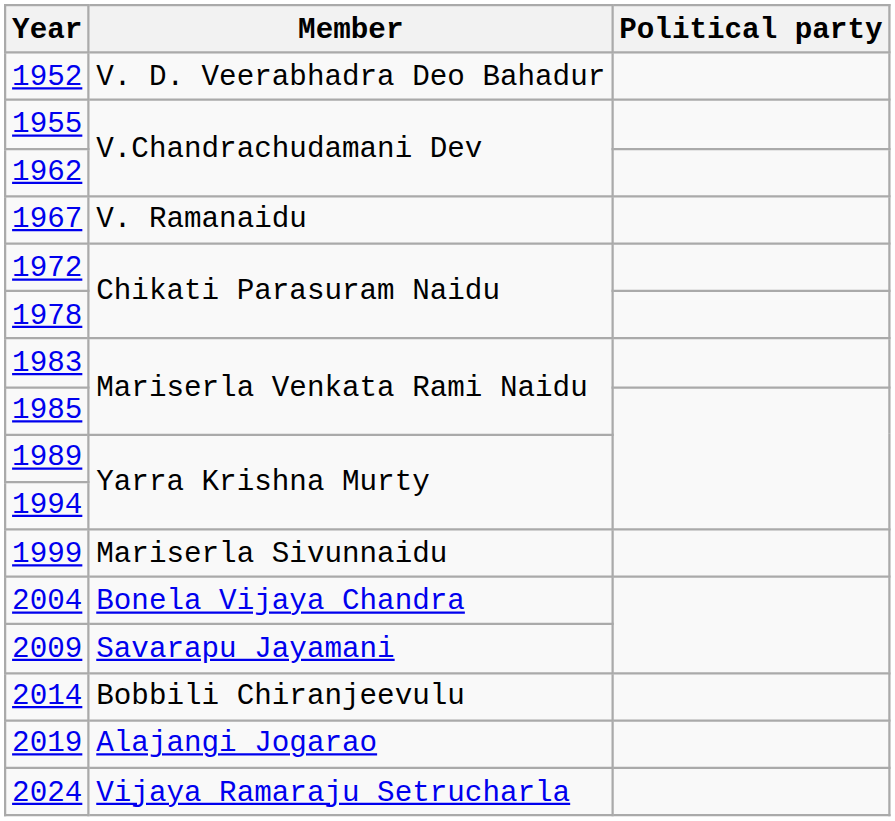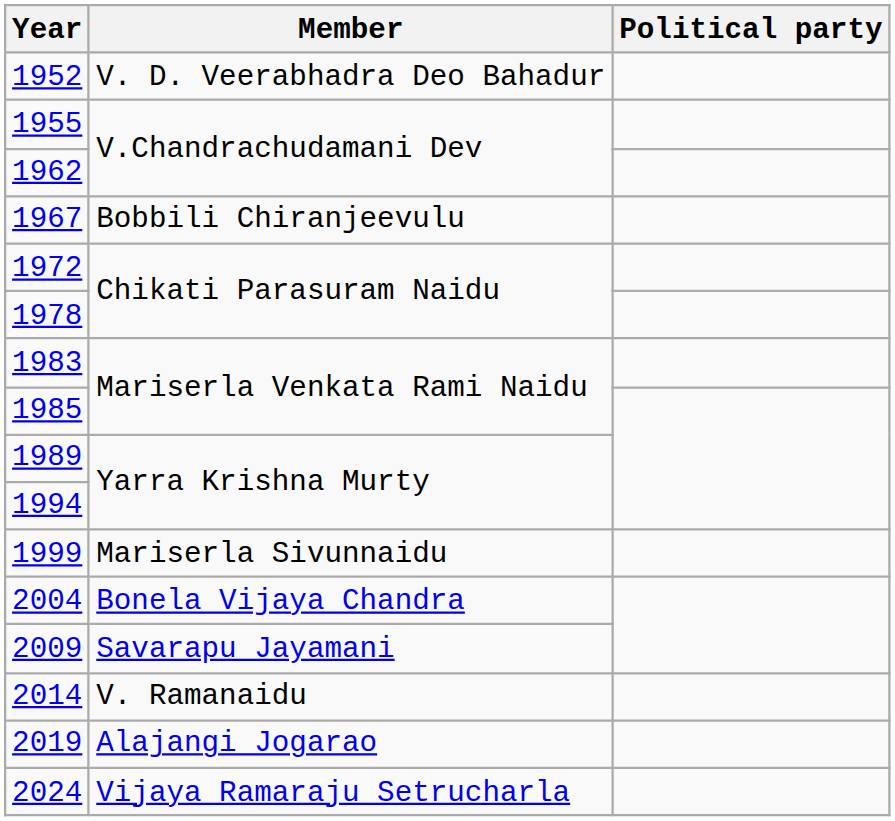 <table class="wikitable sortable">
 <tr>
 <th>Year</th>
 <th>Member</th>
 <th colspan="2">Political party</th>
 </tr>
 <tr>
 <td><a href='#'>1952</a></td>
 <td>V. D. Veerabhadra Deo Bahadur</td>
 <td></td>
 </tr>
 <tr>
 <td><a href='#'>1955</a></td>
 <td rowspan=2>V.Chandrachudamani Dev</td>
 <td></td>
 </tr>
 <tr>
 <td><a href='#'>1962</a></td>
 <td></td>
 </tr>
 <tr>
 <td><a href='#'>1967</a></td>
-<td>V. Ramanaidu</td>
+<td>Bobbili Chiranjeevulu</td>
 <td></td>
 </tr>
 <tr>
 <td><a href='#'>1972</a></td>
 <td rowspan=2>Chikati Parasuram Naidu</td>
 <td></td>
 </tr>
 <tr>
 <td><a href='#'>1978</a></td>
 <td></td>
 </tr>
 <tr>
 <td><a href='#'>1983</a></td>
 <td rowspan=2>Mariserla Venkata Rami Naidu</td>
 <td></td>
 </tr>
 <tr>
 <td><a href='#'>1985</a></td>
 </tr>
 <tr>
 <td><a href='#'>1989</a></td>
 <td rowspan=2>Yarra Krishna Murty</td>
 </tr>
 <tr>
 <td><a href='#'>1994</a></td>
 </tr>
 <tr>
 <td><a href='#'>1999</a></td>
 <td>Mariserla Sivunnaidu</td>
 <td></td>
 </tr>
 <tr>
 <td><a href='#'>2004</a></td>
 <td><a href='#'>Bonela Vijaya Chandra</a></td>
 </tr>
 <tr>
 <td><a href='#'>2009</a></td>
 <td><a href='#'>Savarapu Jayamani</a></td>
 </tr>
 <tr>
 <td><a href='#'>2014</a></td>
-<td>Bobbili Chiranjeevulu</td>
+<td>V. Ramanaidu</td>
 <td></td>
 </tr>
 <tr>
 <td><a href='#'>2019</a></td>
 <td><a href='#'>Alajangi Jogarao</a></td>
 <td></td>
 </tr>
 <tr>
 <td><a href='#'>2024</a></td>
 <td><a href='#'>Vijaya Ramaraju Setrucharla</a></td>
 <td></td>
 </tr>
 </table>
